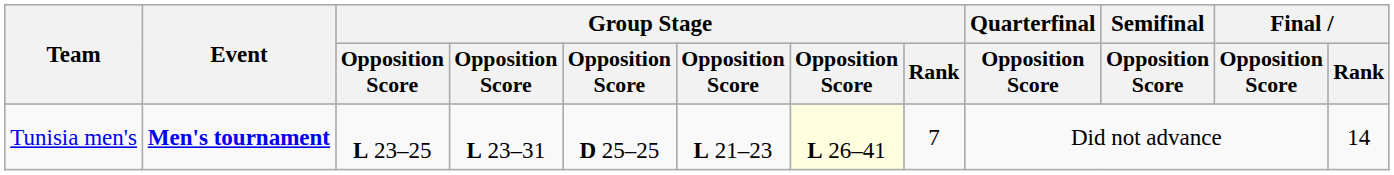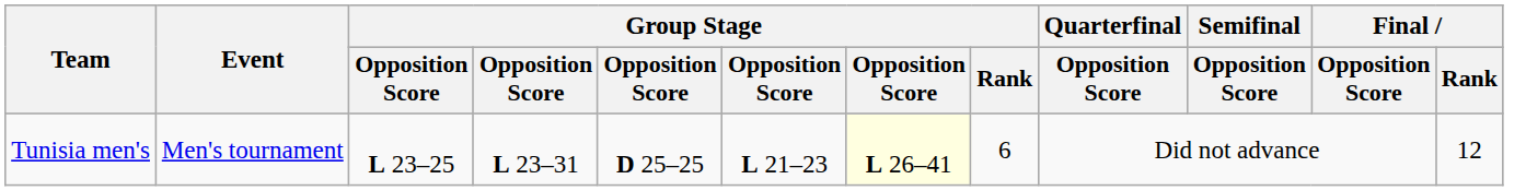 <table class="wikitable" style="font-size:90%">
 <tr>
 <th rowspan=2>Team</th>
 <th rowspan=2>Event</th>
 <th colspan=6>Group Stage</th>
 <th>Quarterfinal</th>
 <th>Semifinal</th>
 <th colspan=2>Final / </th>
 </tr>
 <tr style="font-size:95%">
 <th>Opposition<br>Score</th>
 <th>Opposition<br>Score</th>
 <th>Opposition<br>Score</th>
 <th>Opposition<br>Score</th>
 <th>Opposition<br>Score</th>
 <th>Rank</th>
 <th>Opposition<br>Score</th>
 <th>Opposition<br>Score</th>
 <th>Opposition<br>Score</th>
 <th>Rank</th>
 </tr>
 <tr align=center>
 <td align=left><a href='#'>Tunisia men's</a></td>
-<td align=left><strong><a href='#'>Men's tournament</a></strong></td>
+<td align=left><a href='#'>Men's tournament</a></td>
 <td><br><strong>L</strong> 23–25</td>
 <td><br><strong>L</strong> 23–31</td>
 <td><br><strong>D</strong> 25–25</td>
 <td><br><strong>L</strong> 21–23</td>
 <td style="background: lightyellow;"><br><strong>L</strong> 26–41</td>
-<td>7</td>
+<td>6</td>
 <td colspan=3>Did not advance</td>
-<td>14</td>
+<td>12</td>
 </tr>
 </table>
